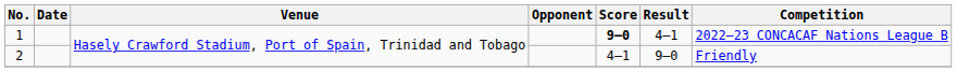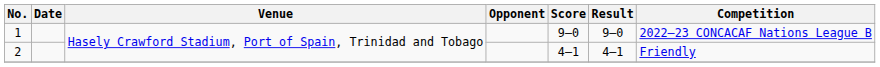 <table class="wikitable sortable">
 <tr>
 <th scope="col">No.</th>
 <th scope="col">Date</th>
 <th scope="col">Venue</th>
 <th scope="col">Opponent</th>
 <th scope="col">Score</th>
 <th scope="col">Result</th>
 <th scope="col">Competition</th>
 </tr>
 <tr>
 <td align="center">1</td>
 <td></td>
 <td rowspan="2"><a href='#'>Hasely Crawford Stadium</a>, <a href='#'>Port of Spain</a>, Trinidad and Tobago</td>
 <td></td>
-<td align="center"><strong>9–0</strong></td>
-<td align="center">4–1</td>
+<td align="center">9–0</td>
+<td align="center">9–0</td>
 <td><a href='#'>2022–23 CONCACAF Nations League B</a></td>
 </tr>
 <tr>
 <td align="center">2</td>
 <td></td>
 <td></td>
 <td align="center">4–1</td>
-<td align="center">9–0</td>
+<td align="center">4–1</td>
 <td><a href='#'>Friendly</a></td>
 </tr>
 <tr>
 </tr>
 </table>
